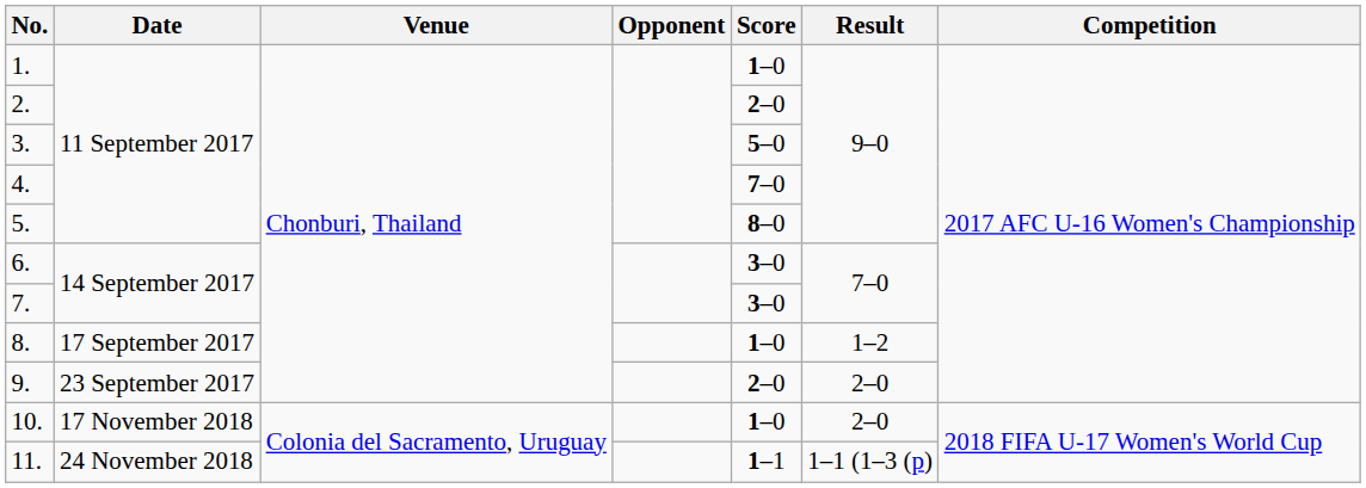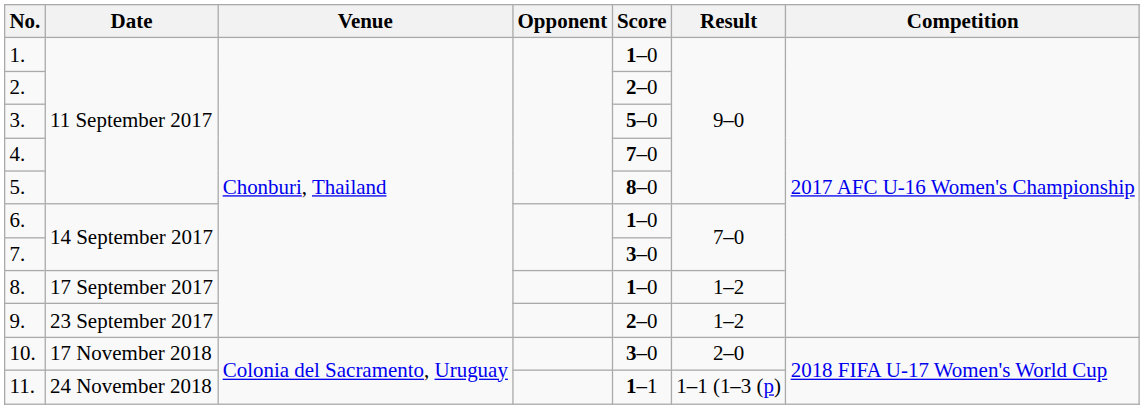 <table class="wikitable">
 <tr>
 <th>No.</th>
 <th>Date</th>
 <th>Venue</th>
 <th>Opponent</th>
 <th>Score</th>
 <th>Result</th>
 <th>Competition</th>
 </tr>
 <tr>
 <td>1.</td>
 <td rowspan=5>11 September 2017</td>
 <td rowspan=9><a href='#'>Chonburi</a>, <a href='#'>Thailand</a></td>
 <td rowspan=5></td>
 <td align=center><strong>1</strong>–0</td>
 <td rowspan=5 align=center>9–0</td>
 <td rowspan=9><a href='#'>2017 AFC U-16 Women's Championship</a></td>
 </tr>
 <tr>
 <td>2.</td>
 <td align=center><strong>2</strong>–0</td>
 </tr>
 <tr>
 <td>3.</td>
 <td align=center><strong>5</strong>–0</td>
 </tr>
 <tr>
 <td>4.</td>
 <td align=center><strong>7</strong>–0</td>
 </tr>
 <tr>
 <td>5.</td>
 <td align=center><strong>8</strong>–0</td>
 </tr>
 <tr>
 <td>6.</td>
 <td rowspan=2>14 September 2017</td>
 <td rowspan=2></td>
-<td align=center><strong>3</strong>–0</td>
+<td align=center><strong>1</strong>–0</td>
 <td rowspan=2 align=center>7–0</td>
 </tr>
 <tr>
 <td>7.</td>
 <td align=center><strong>3</strong>–0</td>
 </tr>
 <tr>
 <td>8.</td>
 <td>17 September 2017</td>
 <td></td>
 <td align=center><strong>1</strong>–0</td>
 <td align=center>1–2</td>
 </tr>
 <tr>
 <td>9.</td>
 <td>23 September 2017</td>
 <td></td>
 <td align=center><strong>2</strong>–0</td>
-<td align=center>2–0</td>
+<td align=center>1–2</td>
 </tr>
 <tr>
 <td>10.</td>
 <td>17 November 2018</td>
 <td rowspan=2><a href='#'>Colonia del Sacramento</a>, <a href='#'>Uruguay</a></td>
 <td></td>
-<td align=center><strong>1</strong>–0</td>
+<td align=center><strong>3</strong>–0</td>
 <td align=center>2–0</td>
 <td rowspan=2><a href='#'>2018 FIFA U-17 Women's World Cup</a></td>
 </tr>
 <tr>
 <td>11.</td>
 <td>24 November 2018</td>
 <td></td>
 <td align=center><strong>1</strong>–1</td>
 <td align=center>1–1 (1–3 (<a href='#'>p</a>)</td>
 </tr>
 </table>
